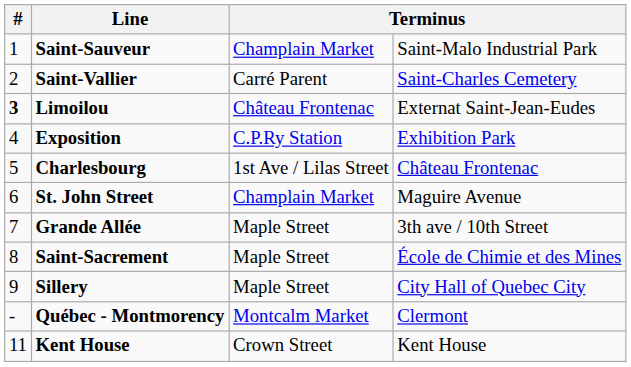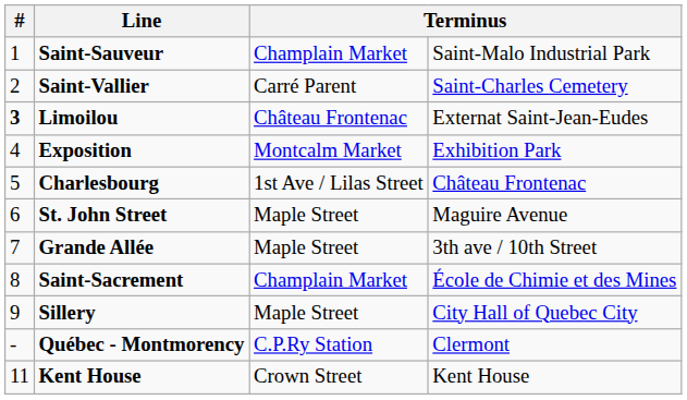 <table class="wikitable">
 <tr>
 <th>#</th>
 <th>Line</th>
 <th colspan="3">Terminus</th>
 </tr>
 <tr>
 <td>1</td>
 <td><strong>Saint-Sauveur</strong></td>
 <td><a href='#'>Champlain Market</a></td>
 <td>Saint-Malo Industrial Park</td>
 </tr>
 <tr>
 <td>2</td>
 <td><strong>Saint-Vallier</strong></td>
 <td>Carré Parent</td>
 <td><a href='#'>Saint-Charles Cemetery</a></td>
 </tr>
 <tr>
 <td><strong>3</strong></td>
 <td><strong>Limoilou</strong></td>
 <td><a href='#'>Château Frontenac</a></td>
 <td>Externat Saint-Jean-Eudes</td>
 </tr>
 <tr>
 <td>4</td>
 <td><strong>Exposition</strong></td>
-<td><a href='#'>C.P.Ry Station</a></td>
+<td><a href='#'>Montcalm Market</a></td>
 <td><a href='#'>Exhibition Park</a></td>
 </tr>
 <tr>
 <td>5</td>
 <td><strong>Charlesbourg</strong></td>
 <td>1st Ave / Lilas Street</td>
 <td><a href='#'>Château Frontenac</a></td>
 </tr>
 <tr>
 <td>6</td>
 <td><strong>St. John Street</strong></td>
-<td><a href='#'>Champlain Market</a></td>
+<td>Maple Street</td>
 <td>Maguire Avenue</td>
 </tr>
 <tr>
 <td>7</td>
 <td><strong>Grande Allée</strong></td>
 <td>Maple Street</td>
 <td>3th ave / 10th Street</td>
 </tr>
 <tr>
 <td>8</td>
 <td><strong>Saint-Sacrement</strong></td>
-<td>Maple Street</td>
+<td><a href='#'>Champlain Market</a></td>
 <td><a href='#'>École de Chimie et des Mines</a></td>
 </tr>
 <tr>
 <td>9</td>
 <td><strong>Sillery</strong></td>
 <td>Maple Street</td>
 <td><a href='#'>City Hall of Quebec City</a></td>
 </tr>
 <tr>
 <td>-</td>
 <td><strong>Québec - Montmorency</strong></td>
-<td><a href='#'>Montcalm Market</a></td>
+<td><a href='#'>C.P.Ry Station</a></td>
 <td><a href='#'>Clermont</a></td>
 </tr>
 <tr>
 <td>11</td>
 <td><strong>Kent House</strong></td>
 <td>Crown Street</td>
 <td>Kent House</td>
 </tr>
 </table>
